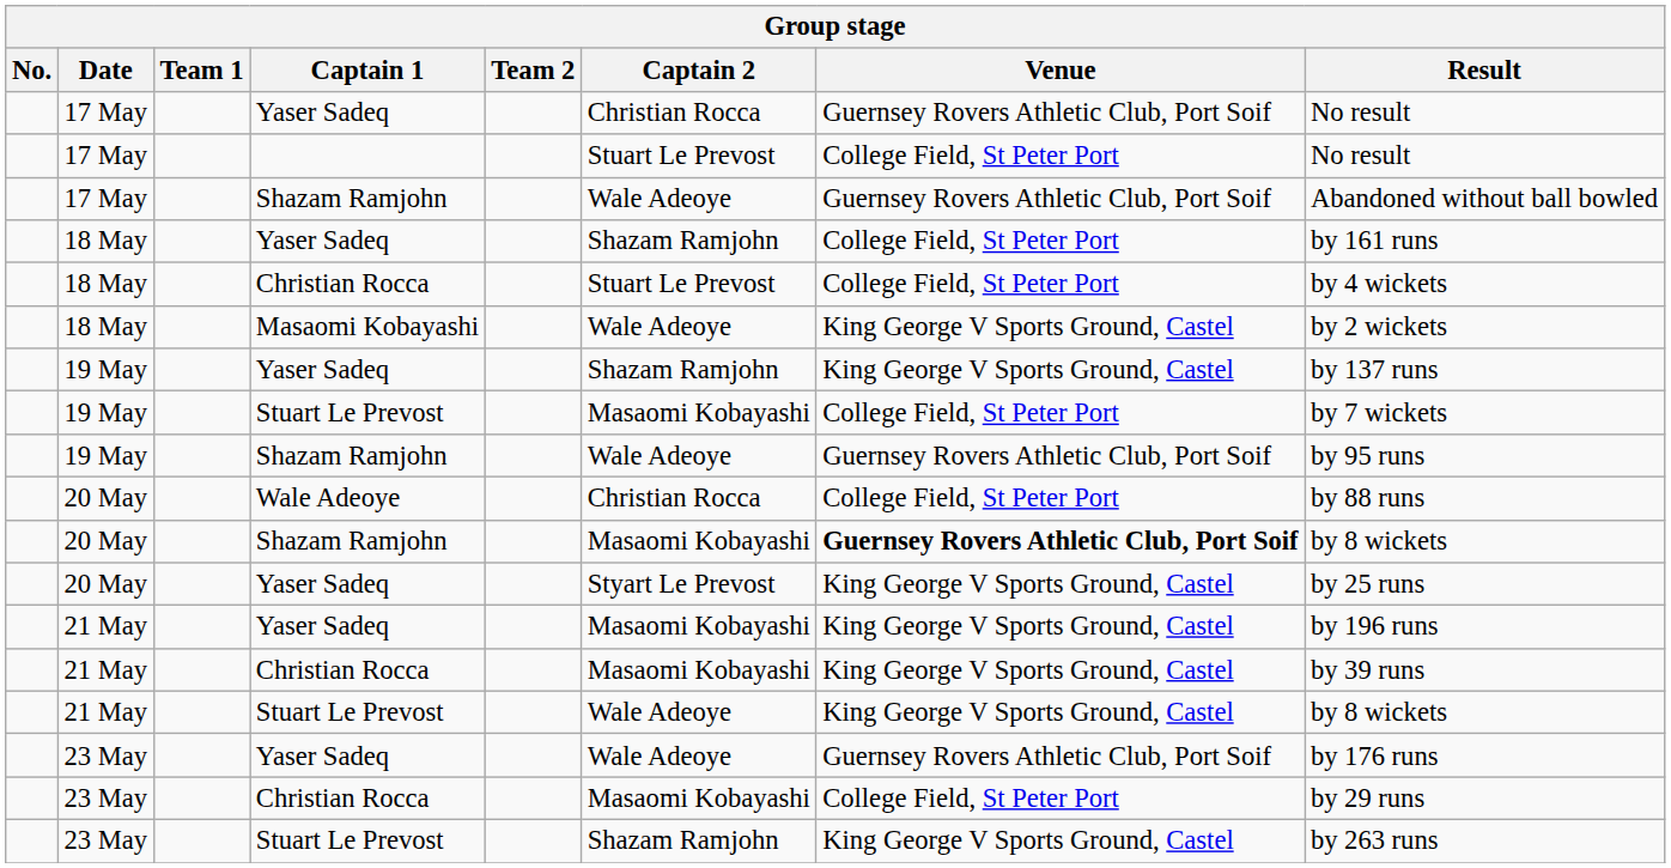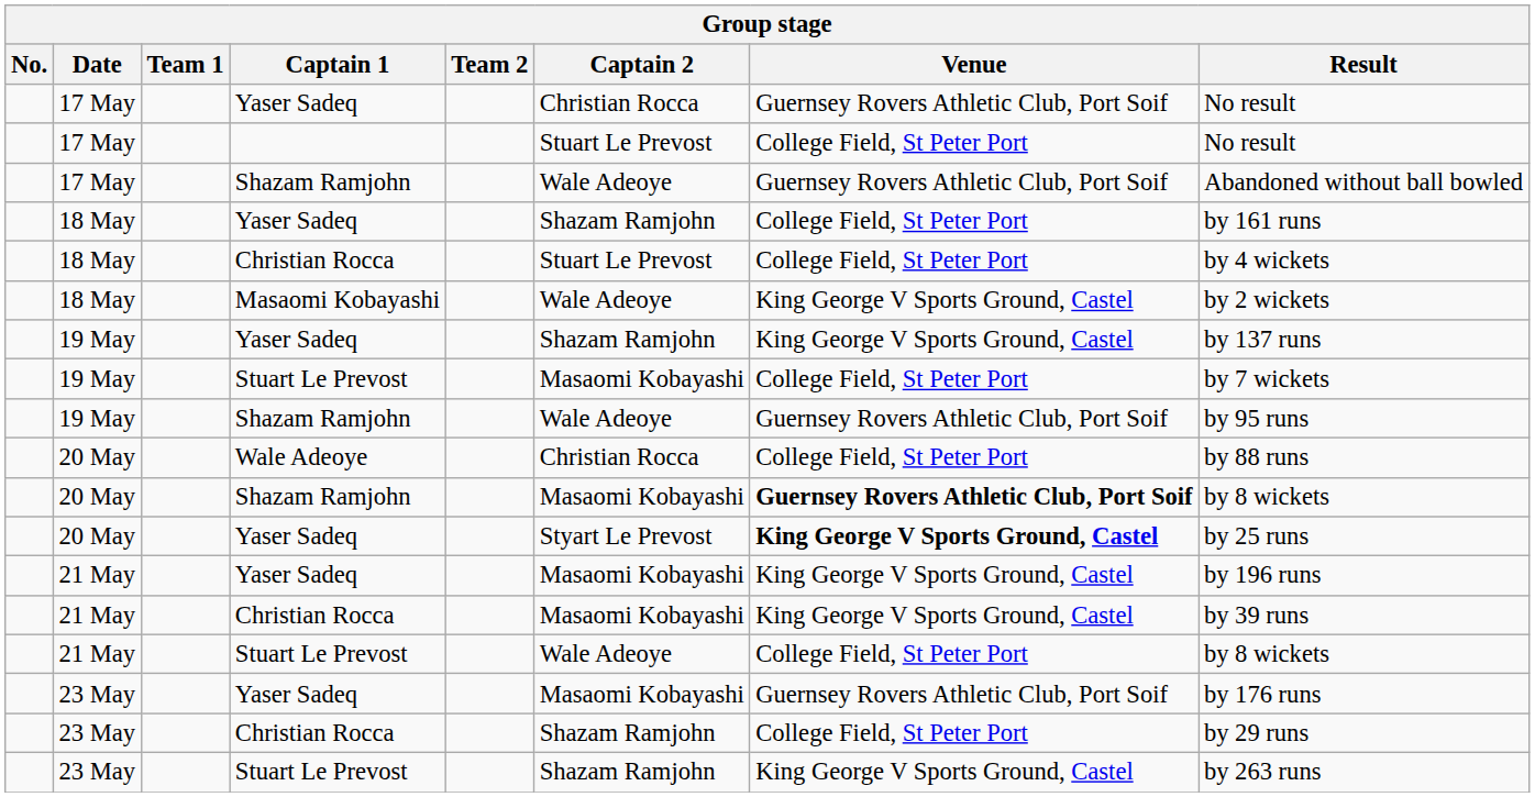 <table class="wikitable">
 <tr>
 <th colspan="9">Group stage</th>
 </tr>
 <tr>
 <th>No.</th>
 <th>Date</th>
 <th>Team 1</th>
 <th>Captain 1</th>
 <th>Team 2</th>
 <th>Captain 2</th>
 <th>Venue</th>
 <th>Result</th>
 </tr>
 <tr>
 <td></td>
 <td>17 May</td>
 <td></td>
 <td>Yaser Sadeq</td>
 <td></td>
 <td>Christian Rocca</td>
 <td>Guernsey Rovers Athletic Club, Port Soif</td>
 <td>No result</td>
 </tr>
 <tr>
 <td></td>
 <td>17 May</td>
 <td></td>
 <td></td>
 <td></td>
 <td>Stuart Le Prevost</td>
 <td>College Field, <a href='#'>St Peter Port</a></td>
 <td>No result</td>
 </tr>
 <tr>
 <td></td>
 <td>17 May</td>
 <td></td>
 <td>Shazam Ramjohn</td>
 <td></td>
 <td>Wale Adeoye</td>
 <td>Guernsey Rovers Athletic Club, Port Soif</td>
 <td>Abandoned without ball bowled</td>
 </tr>
 <tr>
 <td></td>
 <td>18 May</td>
 <td></td>
 <td>Yaser Sadeq</td>
 <td></td>
 <td>Shazam Ramjohn</td>
 <td>College Field, <a href='#'>St Peter Port</a></td>
 <td> by 161 runs</td>
 </tr>
 <tr>
 <td></td>
 <td>18 May</td>
 <td></td>
 <td>Christian Rocca</td>
 <td></td>
 <td>Stuart Le Prevost</td>
 <td>College Field, <a href='#'>St Peter Port</a></td>
 <td> by 4 wickets</td>
 </tr>
 <tr>
 <td></td>
 <td>18 May</td>
 <td></td>
 <td>Masaomi Kobayashi</td>
 <td></td>
 <td>Wale Adeoye</td>
 <td>King George V Sports Ground, <a href='#'>Castel</a></td>
 <td> by 2 wickets</td>
 </tr>
 <tr>
 <td></td>
 <td>19 May</td>
 <td></td>
 <td>Yaser Sadeq</td>
 <td></td>
 <td>Shazam Ramjohn</td>
 <td>King George V Sports Ground, <a href='#'>Castel</a></td>
 <td> by 137 runs</td>
 </tr>
 <tr>
 <td></td>
 <td>19 May</td>
 <td></td>
 <td>Stuart Le Prevost</td>
 <td></td>
 <td>Masaomi Kobayashi</td>
 <td>College Field, <a href='#'>St Peter Port</a></td>
 <td> by 7 wickets</td>
 </tr>
 <tr>
 <td></td>
 <td>19 May</td>
 <td></td>
 <td>Shazam Ramjohn</td>
 <td></td>
 <td>Wale Adeoye</td>
 <td>Guernsey Rovers Athletic Club, Port Soif</td>
 <td> by 95 runs</td>
 </tr>
 <tr>
 <td></td>
 <td>20 May</td>
 <td></td>
 <td>Wale Adeoye</td>
 <td></td>
 <td>Christian Rocca</td>
 <td>College Field, <a href='#'>St Peter Port</a></td>
 <td> by 88 runs</td>
 </tr>
 <tr>
 <td></td>
 <td>20 May</td>
 <td></td>
 <td>Shazam Ramjohn</td>
 <td></td>
 <td>Masaomi Kobayashi</td>
 <td><strong>Guernsey Rovers Athletic Club, Port Soif</strong></td>
 <td> by 8 wickets</td>
 </tr>
 <tr>
 <td></td>
 <td>20 May</td>
 <td></td>
 <td>Yaser Sadeq</td>
 <td></td>
 <td>Styart Le Prevost</td>
-<td>King George V Sports Ground, <a href='#'>Castel</a></td>
+<td><strong>King George V Sports Ground, <a href='#'>Castel</a></strong></td>
 <td> by 25 runs</td>
 </tr>
 <tr>
 <td></td>
 <td>21 May</td>
 <td></td>
 <td>Yaser Sadeq</td>
 <td></td>
 <td>Masaomi Kobayashi</td>
 <td>King George V Sports Ground, <a href='#'>Castel</a></td>
 <td> by 196 runs</td>
 </tr>
 <tr>
 <td></td>
 <td>21 May</td>
 <td></td>
 <td>Christian Rocca</td>
 <td></td>
 <td>Masaomi Kobayashi</td>
 <td>King George V Sports Ground, <a href='#'>Castel</a></td>
 <td> by 39 runs</td>
 </tr>
 <tr>
 <td></td>
 <td>21 May</td>
 <td></td>
 <td>Stuart Le Prevost</td>
 <td></td>
 <td>Wale Adeoye</td>
-<td>King George V Sports Ground, <a href='#'>Castel</a></td>
+<td>College Field, <a href='#'>St Peter Port</a></td>
 <td> by 8 wickets</td>
 </tr>
 <tr>
 <td></td>
 <td>23 May</td>
 <td></td>
 <td>Yaser Sadeq</td>
 <td></td>
-<td>Wale Adeoye</td>
+<td>Masaomi Kobayashi</td>
 <td>Guernsey Rovers Athletic Club, Port Soif</td>
 <td> by 176 runs</td>
 </tr>
 <tr>
 <td></td>
 <td>23 May</td>
 <td></td>
 <td>Christian Rocca</td>
 <td></td>
-<td>Masaomi Kobayashi</td>
+<td>Shazam Ramjohn</td>
 <td>College Field, <a href='#'>St Peter Port</a></td>
 <td> by 29 runs</td>
 </tr>
 <tr>
 <td></td>
 <td>23 May</td>
 <td></td>
 <td>Stuart Le Prevost</td>
 <td></td>
 <td>Shazam Ramjohn</td>
 <td>King George V Sports Ground, <a href='#'>Castel</a></td>
 <td> by 263 runs</td>
 </tr>
 </table>
